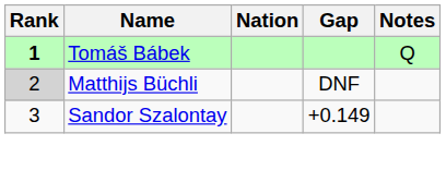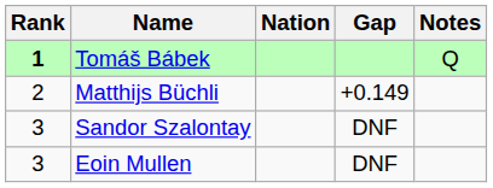 <table class="wikitable sortable" style="text-align:center">
 <tr>
 <th>Rank</th>
 <th>Name</th>
 <th>Nation</th>
 <th>Gap</th>
 <th>Notes</th>
 </tr>
 <tr bgcolor=bbffbb>
 <td><strong>1</strong></td>
 <td align=left><a href='#'>Tomáš Bábek</a></td>
 <td align=left></td>
 <td></td>
 <td>Q</td>
 </tr>
 <tr>
-<td style="background: lightgrey;">2</td>
+<td>2</td>
 <td align=left><a href='#'>Matthijs Büchli</a></td>
+<td align=left></td>
+<td>+0.149</td>
+<td></td>
+</tr>
+<tr>
+<td>3</td>
+<td align=left><a href='#'>Sandor Szalontay</a></td>
 <td align=left></td>
 <td>DNF</td>
 <td></td>
 </tr>
 <tr>
 <td>3</td>
-<td align=left><a href='#'>Sandor Szalontay</a></td>
+<td align=left><a href='#'>Eoin Mullen</a></td>
 <td align=left></td>
-<td>+0.149</td>
+<td>DNF</td>
 <td></td>
 </tr>
 </table>
